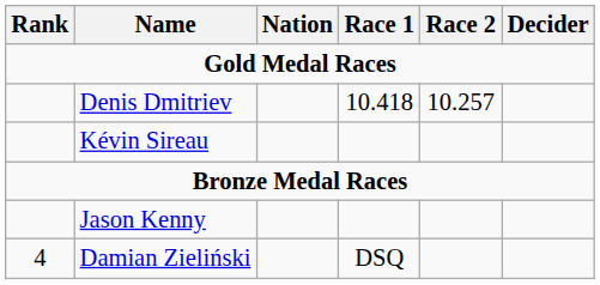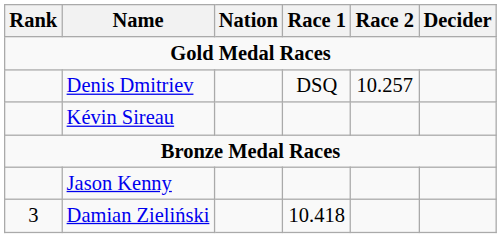 <table class="wikitable" style="text-align:center">
 <tr>
 <th>Rank</th>
 <th>Name</th>
 <th>Nation</th>
 <th>Race 1</th>
 <th>Race 2</th>
 <th>Decider</th>
 </tr>
 <tr>
 <td colspan=6><strong>Gold Medal Races</strong></td>
 </tr>
 <tr>
 <td></td>
 <td align=left><a href='#'>Denis Dmitriev</a></td>
 <td align=left></td>
-<td>10.418</td>
+<td>DSQ</td>
 <td>10.257</td>
 <td></td>
 </tr>
 <tr>
 <td></td>
 <td align=left><a href='#'>Kévin Sireau</a></td>
 <td align=left></td>
 <td></td>
 <td></td>
 <td></td>
 </tr>
 <tr>
 <td colspan=6><strong>Bronze Medal Races</strong></td>
 </tr>
 <tr>
 <td></td>
 <td align=left><a href='#'>Jason Kenny</a></td>
 <td align=left></td>
 <td></td>
 <td></td>
 <td></td>
 </tr>
 <tr>
-<td>4</td>
+<td>3</td>
 <td align=left><a href='#'>Damian Zieliński</a></td>
 <td align=left></td>
-<td>DSQ</td>
+<td>10.418</td>
 <td></td>
 <td></td>
 </tr>
 </table>
